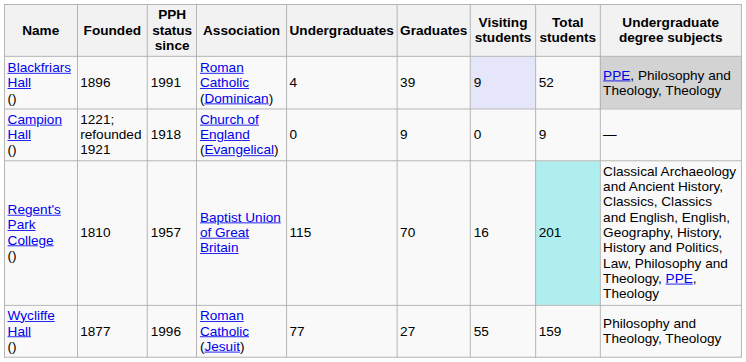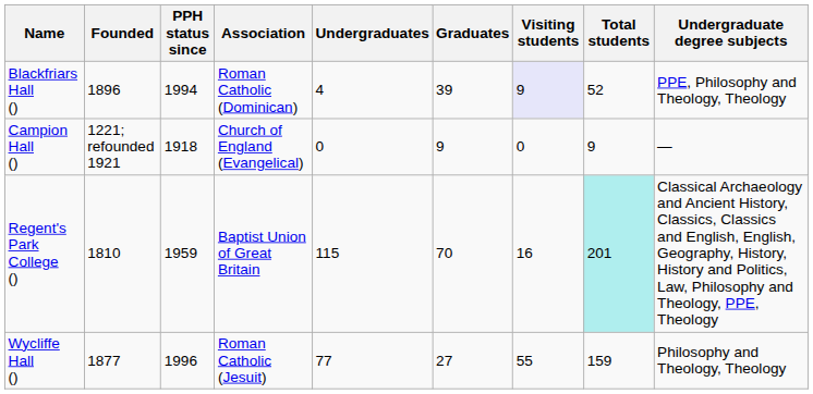 <table class="wikitable sortable">
 <tr>
 <th>Name</th>
 <th>Founded</th>
 <th>PPH status since</th>
 <th>Association</th>
 <th>Undergraduates</th>
 <th>Graduates</th>
 <th>Visiting students</th>
 <th>Total students</th>
 <th>Undergraduate degree subjects</th>
 </tr>
 <tr>
 <td><a href='#'>Blackfriars Hall</a><br>()</td>
 <td>1896</td>
-<td>1991</td>
+<td>1994</td>
 <td><a href='#'>Roman Catholic</a> (<a href='#'>Dominican</a>)</td>
 <td>4</td>
 <td>39</td>
 <td style="background: lavender;">9</td>
 <td>52</td>
-<td style="background: lightgrey;"><a href='#'>PPE</a>, Philosophy and Theology, Theology</td>
+<td><a href='#'>PPE</a>, Philosophy and Theology, Theology</td>
 </tr>
 <tr>
 <td><a href='#'>Campion Hall</a><br>()</td>
 <td>1221; refounded 1921</td>
 <td>1918</td>
 <td><a href='#'>Church of England</a> (<a href='#'>Evangelical</a>)</td>
 <td>0</td>
 <td>9</td>
 <td>0</td>
 <td>9</td>
 <td>—</td>
 </tr>
 <tr>
 <td><a href='#'>Regent's Park College</a><br>()</td>
 <td>1810</td>
-<td>1957</td>
+<td>1959</td>
 <td><a href='#'>Baptist Union of Great Britain</a></td>
 <td>115</td>
 <td>70</td>
 <td>16</td>
 <td style="background: paleturquoise;">201</td>
 <td>Classical Archaeology and Ancient History, Classics, Classics and English, English, Geography, History, History and Politics, Law, Philosophy and Theology, <a href='#'>PPE</a>, Theology</td>
 </tr>
 <tr>
 <td><a href='#'>Wycliffe Hall</a><br>()</td>
 <td>1877</td>
 <td>1996</td>
 <td><a href='#'>Roman Catholic</a> (<a href='#'>Jesuit</a>)</td>
 <td>77</td>
 <td>27</td>
 <td>55</td>
 <td>159</td>
 <td>Philosophy and Theology, Theology</td>
 </tr>
 </table>
